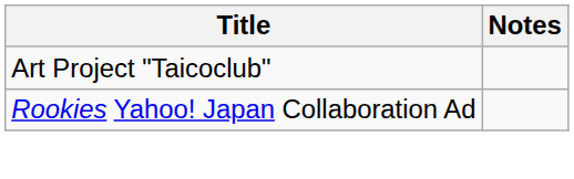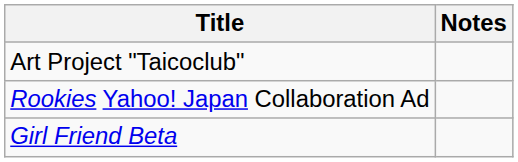 <table class="wikitable">
 <tr>
 <th>Title</th>
 <th>Notes</th>
 </tr>
 <tr>
 <td>Art Project "Taicoclub"</td>
 <td></td>
 </tr>
 <tr>
 <td><em><a href='#'>Rookies</a></em> <a href='#'>Yahoo! Japan</a> Collaboration Ad</td>
 <td></td>
 </tr>
+<tr>
+<td><em><a href='#'>Girl Friend Beta</a></em></td>
+<td></td>
+</tr>
 </table>
